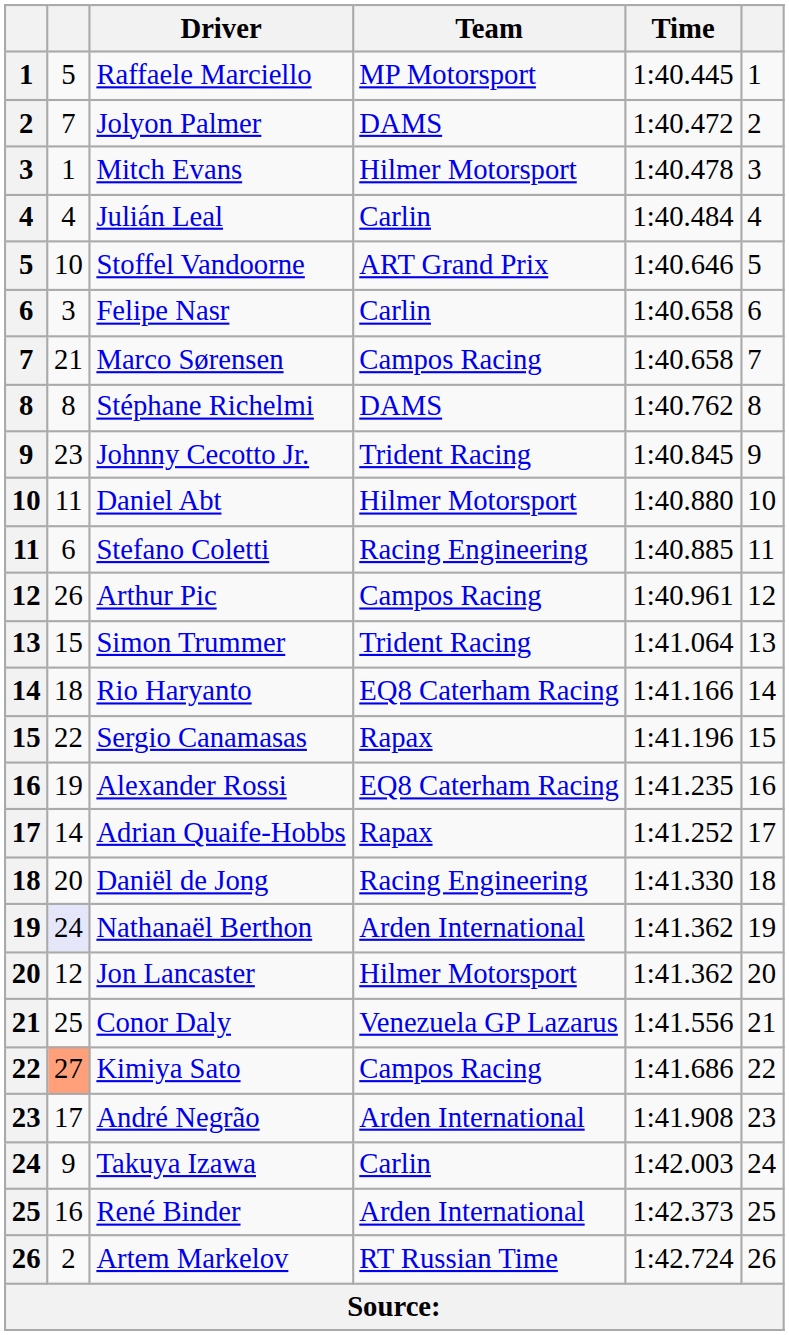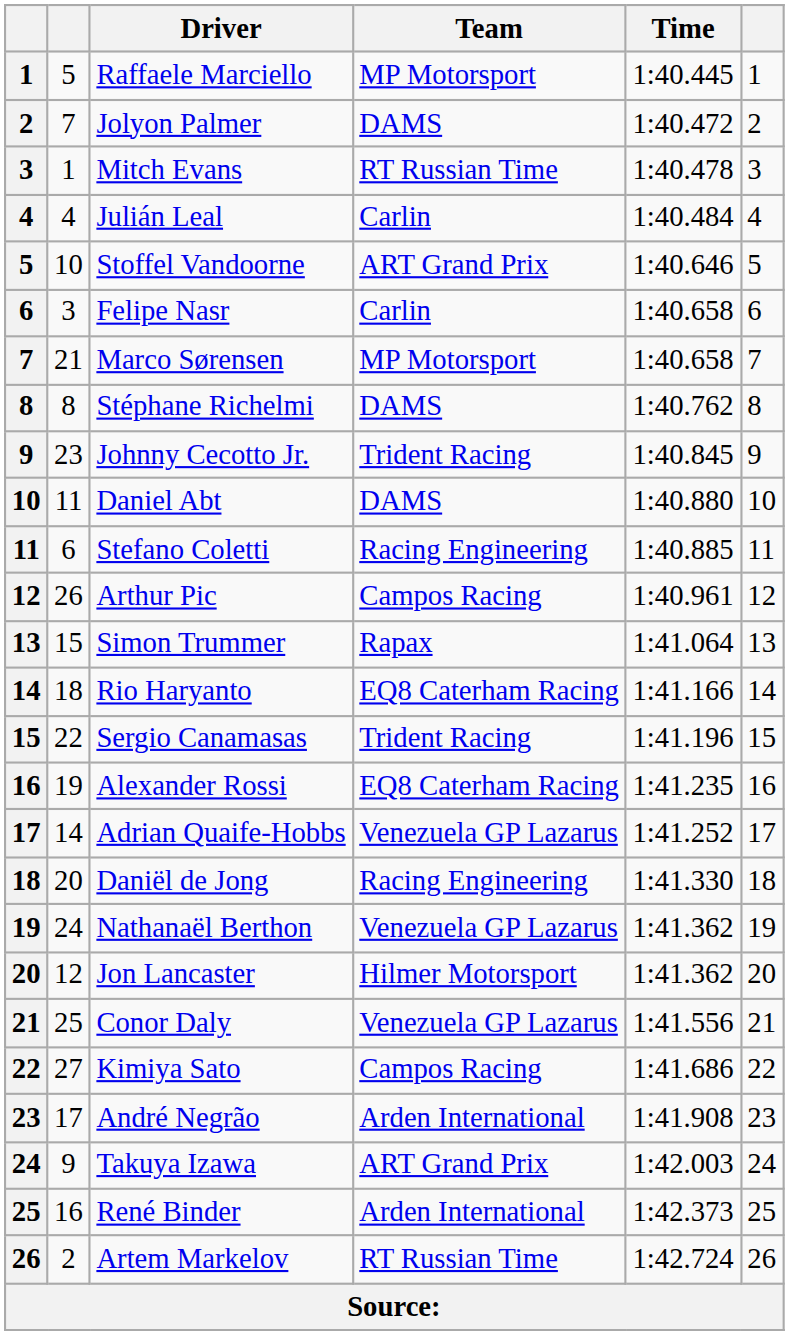 <table class="wikitable" style="font-size:85%">
 <tr>
 <th></th>
 <th></th>
 <th>Driver</th>
 <th>Team</th>
 <th>Time</th>
 <th></th>
 </tr>
 <tr>
 <th>1</th>
 <td align="center">5</td>
 <td> <a href='#'>Raffaele Marciello</a></td>
 <td><a href='#'>MP Motorsport</a></td>
 <td>1:40.445</td>
 <td>1</td>
 </tr>
 <tr>
 <th>2</th>
 <td align="center">7</td>
 <td> <a href='#'>Jolyon Palmer</a></td>
 <td><a href='#'>DAMS</a></td>
 <td>1:40.472</td>
 <td>2</td>
 </tr>
 <tr>
 <th>3</th>
 <td align="center">1</td>
 <td> <a href='#'>Mitch Evans</a></td>
-<td><a href='#'>Hilmer Motorsport</a></td>
+<td><a href='#'>RT Russian Time</a></td>
 <td>1:40.478</td>
 <td>3</td>
 </tr>
 <tr>
 <th>4</th>
 <td align="center">4</td>
 <td> <a href='#'>Julián Leal</a></td>
 <td><a href='#'>Carlin</a></td>
 <td>1:40.484</td>
 <td>4</td>
 </tr>
 <tr>
 <th>5</th>
 <td align="center">10</td>
 <td> <a href='#'>Stoffel Vandoorne</a></td>
 <td><a href='#'>ART Grand Prix</a></td>
 <td>1:40.646</td>
 <td>5</td>
 </tr>
 <tr>
 <th>6</th>
 <td align="center">3</td>
 <td> <a href='#'>Felipe Nasr</a></td>
 <td><a href='#'>Carlin</a></td>
 <td>1:40.658</td>
 <td>6</td>
 </tr>
 <tr>
 <th>7</th>
 <td align="center">21</td>
 <td> <a href='#'>Marco Sørensen</a></td>
-<td><a href='#'>Campos Racing</a></td>
+<td><a href='#'>MP Motorsport</a></td>
 <td>1:40.658</td>
 <td>7</td>
 </tr>
 <tr>
 <th>8</th>
 <td align="center">8</td>
 <td> <a href='#'>Stéphane Richelmi</a></td>
 <td><a href='#'>DAMS</a></td>
 <td>1:40.762</td>
 <td>8</td>
 </tr>
 <tr>
 <th>9</th>
 <td align="center">23</td>
 <td> <a href='#'>Johnny Cecotto Jr.</a></td>
 <td><a href='#'>Trident Racing</a></td>
 <td>1:40.845</td>
 <td>9</td>
 </tr>
 <tr>
 <th>10</th>
 <td align="center">11</td>
 <td> <a href='#'>Daniel Abt</a></td>
-<td><a href='#'>Hilmer Motorsport</a></td>
+<td><a href='#'>DAMS</a></td>
 <td>1:40.880</td>
 <td>10</td>
 </tr>
 <tr>
 <th>11</th>
 <td align="center">6</td>
 <td> <a href='#'>Stefano Coletti</a></td>
 <td><a href='#'>Racing Engineering</a></td>
 <td>1:40.885</td>
 <td>11</td>
 </tr>
 <tr>
 <th>12</th>
 <td align="center">26</td>
 <td> <a href='#'>Arthur Pic</a></td>
 <td><a href='#'>Campos Racing</a></td>
 <td>1:40.961</td>
 <td>12</td>
 </tr>
 <tr>
 <th>13</th>
 <td align="center">15</td>
 <td> <a href='#'>Simon Trummer</a></td>
-<td><a href='#'>Trident Racing</a></td>
+<td><a href='#'>Rapax</a></td>
 <td>1:41.064</td>
 <td>13</td>
 </tr>
 <tr>
 <th>14</th>
 <td align="center">18</td>
 <td> <a href='#'>Rio Haryanto</a></td>
 <td><a href='#'>EQ8 Caterham Racing</a></td>
 <td>1:41.166</td>
 <td>14</td>
 </tr>
 <tr>
 <th>15</th>
 <td align="center">22</td>
 <td> <a href='#'>Sergio Canamasas</a></td>
-<td><a href='#'>Rapax</a></td>
+<td><a href='#'>Trident Racing</a></td>
 <td>1:41.196</td>
 <td>15</td>
 </tr>
 <tr>
 <th>16</th>
 <td align="center">19</td>
 <td> <a href='#'>Alexander Rossi</a></td>
 <td><a href='#'>EQ8 Caterham Racing</a></td>
 <td>1:41.235</td>
 <td>16</td>
 </tr>
 <tr>
 <th>17</th>
 <td align="center">14</td>
 <td> <a href='#'>Adrian Quaife-Hobbs</a></td>
-<td><a href='#'>Rapax</a></td>
+<td><a href='#'>Venezuela GP Lazarus</a></td>
 <td>1:41.252</td>
 <td>17</td>
 </tr>
 <tr>
 <th>18</th>
 <td align="center">20</td>
 <td> <a href='#'>Daniël de Jong</a></td>
 <td><a href='#'>Racing Engineering</a></td>
 <td>1:41.330</td>
 <td>18</td>
 </tr>
 <tr>
 <th>19</th>
-<td align="center" style="background: lavender;">24</td>
+<td align="center">24</td>
 <td> <a href='#'>Nathanaël Berthon</a></td>
-<td><a href='#'>Arden International</a></td>
+<td><a href='#'>Venezuela GP Lazarus</a></td>
 <td>1:41.362</td>
 <td>19</td>
 </tr>
 <tr>
 <th>20</th>
 <td align="center">12</td>
 <td> <a href='#'>Jon Lancaster</a></td>
 <td><a href='#'>Hilmer Motorsport</a></td>
 <td>1:41.362</td>
 <td>20</td>
 </tr>
 <tr>
 <th>21</th>
 <td align="center">25</td>
 <td> <a href='#'>Conor Daly</a></td>
 <td><a href='#'>Venezuela GP Lazarus</a></td>
 <td>1:41.556</td>
 <td>21</td>
 </tr>
 <tr>
 <th>22</th>
-<td align="center" style="background: lightsalmon;">27</td>
+<td align="center">27</td>
 <td> <a href='#'>Kimiya Sato</a></td>
 <td><a href='#'>Campos Racing</a></td>
 <td>1:41.686</td>
 <td>22</td>
 </tr>
 <tr>
 <th>23</th>
 <td align="center">17</td>
 <td> <a href='#'>André Negrão</a></td>
 <td><a href='#'>Arden International</a></td>
 <td>1:41.908</td>
 <td>23</td>
 </tr>
 <tr>
 <th>24</th>
 <td align="center">9</td>
 <td> <a href='#'>Takuya Izawa</a></td>
-<td><a href='#'>Carlin</a></td>
+<td><a href='#'>ART Grand Prix</a></td>
 <td>1:42.003</td>
 <td>24</td>
 </tr>
 <tr>
 <th>25</th>
 <td align="center">16</td>
 <td> <a href='#'>René Binder</a></td>
 <td><a href='#'>Arden International</a></td>
 <td>1:42.373</td>
 <td>25</td>
 </tr>
 <tr>
 <th>26</th>
 <td align="center">2</td>
 <td> <a href='#'>Artem Markelov</a></td>
 <td><a href='#'>RT Russian Time</a></td>
 <td>1:42.724</td>
 <td>26</td>
 </tr>
 <tr>
 <th colspan="6">Source: </th>
 </tr>
 <tr>
 </tr>
 </table>
